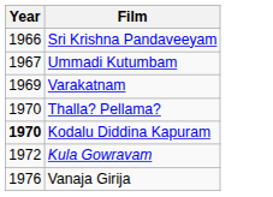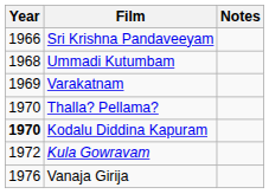 <table class="wikitable">
 <tr>
 <th>Year</th>
 <th>Film</th>
+<th>Notes</th>
 </tr>
 <tr>
 <td>1966</td>
 <td><a href='#'>Sri Krishna Pandaveeyam</a></td>
+<td></td>
 </tr>
 <tr>
-<td>1967</td>
+<td>1968</td>
 <td><a href='#'>Ummadi Kutumbam</a></td>
+<td></td>
 </tr>
 <tr>
 <td>1969</td>
 <td><a href='#'>Varakatnam</a></td>
+<td></td>
 </tr>
 <tr>
 <td>1970</td>
 <td><a href='#'>Thalla? Pellama?</a></td>
+<td></td>
 </tr>
 <tr>
 <td><strong>1970</strong></td>
 <td><a href='#'>Kodalu Diddina Kapuram</a></td>
+<td></td>
 </tr>
 <tr>
 <td>1972</td>
 <td><em><a href='#'>Kula Gowravam</a></em></td>
+<td></td>
 </tr>
 <tr>
 <td>1976</td>
 <td>Vanaja Girija</td>
+<td></td>
 </tr>
 </table>
